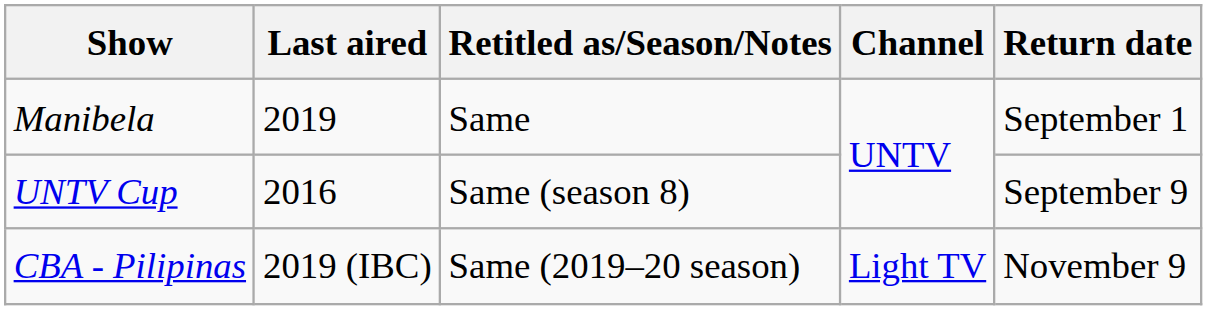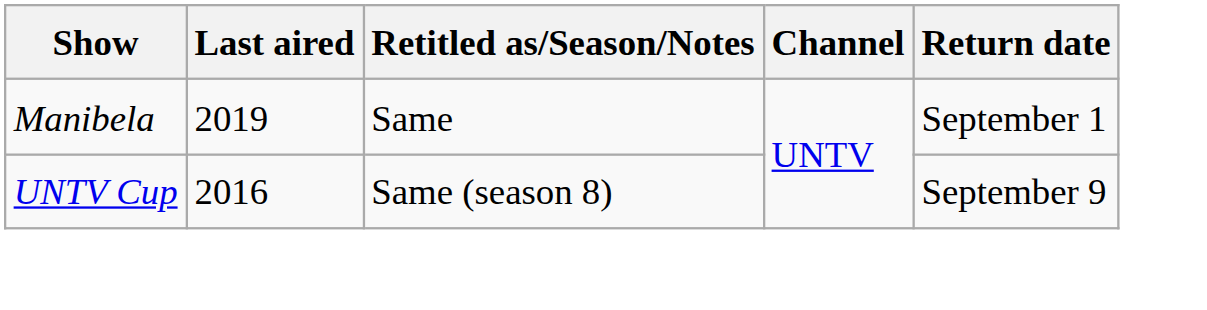 <table class="wikitable" style="text-align:left; line-height:25px; width:auto;">
 <tr>
 <th>Show</th>
 <th>Last aired</th>
 <th>Retitled as/Season/Notes</th>
 <th>Channel</th>
 <th>Return date</th>
 </tr>
 <tr>
 <td><em>Manibela</em></td>
 <td>2019</td>
 <td>Same</td>
 <td rowspan="2"><a href='#'>UNTV</a></td>
 <td>September 1</td>
 </tr>
 <tr>
 <td><em><a href='#'>UNTV Cup</a></em></td>
 <td>2016</td>
 <td>Same (season 8)</td>
 <td>September 9</td>
 </tr>
-<tr>
-<td><em><a href='#'>CBA - Pilipinas</a></em></td>
-<td>2019 (IBC)</td>
-<td>Same (2019–20 season)</td>
-<td><a href='#'>Light TV</a></td>
-<td>November 9</td>
-</tr>
 </table>
